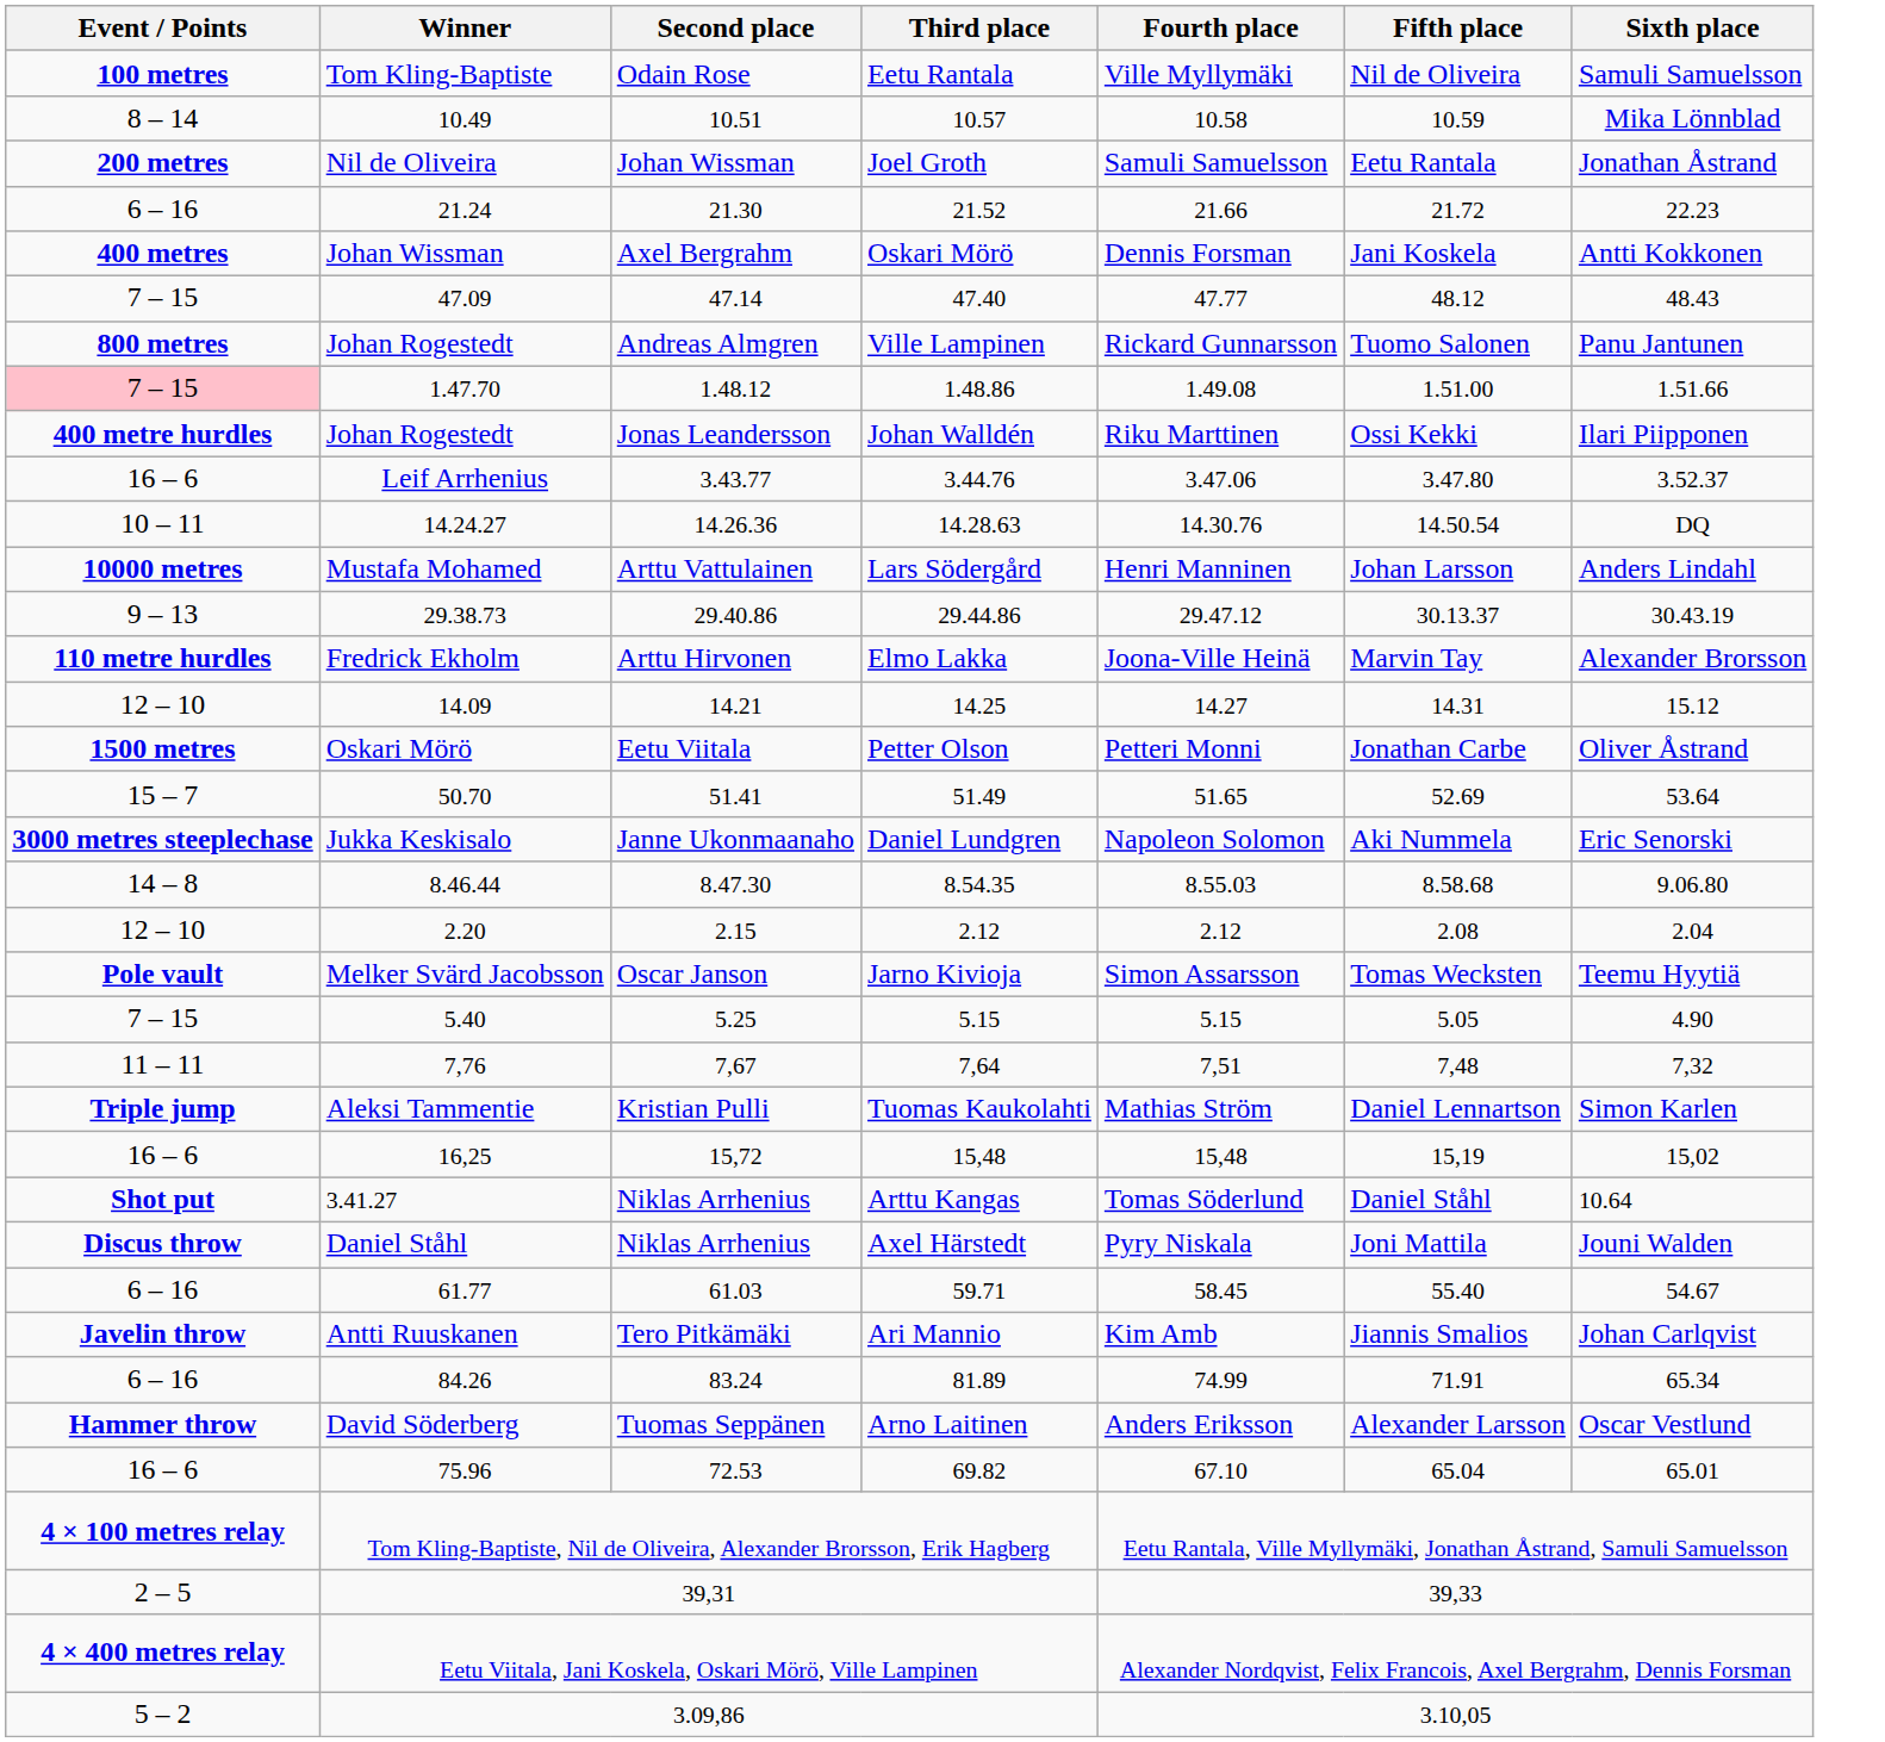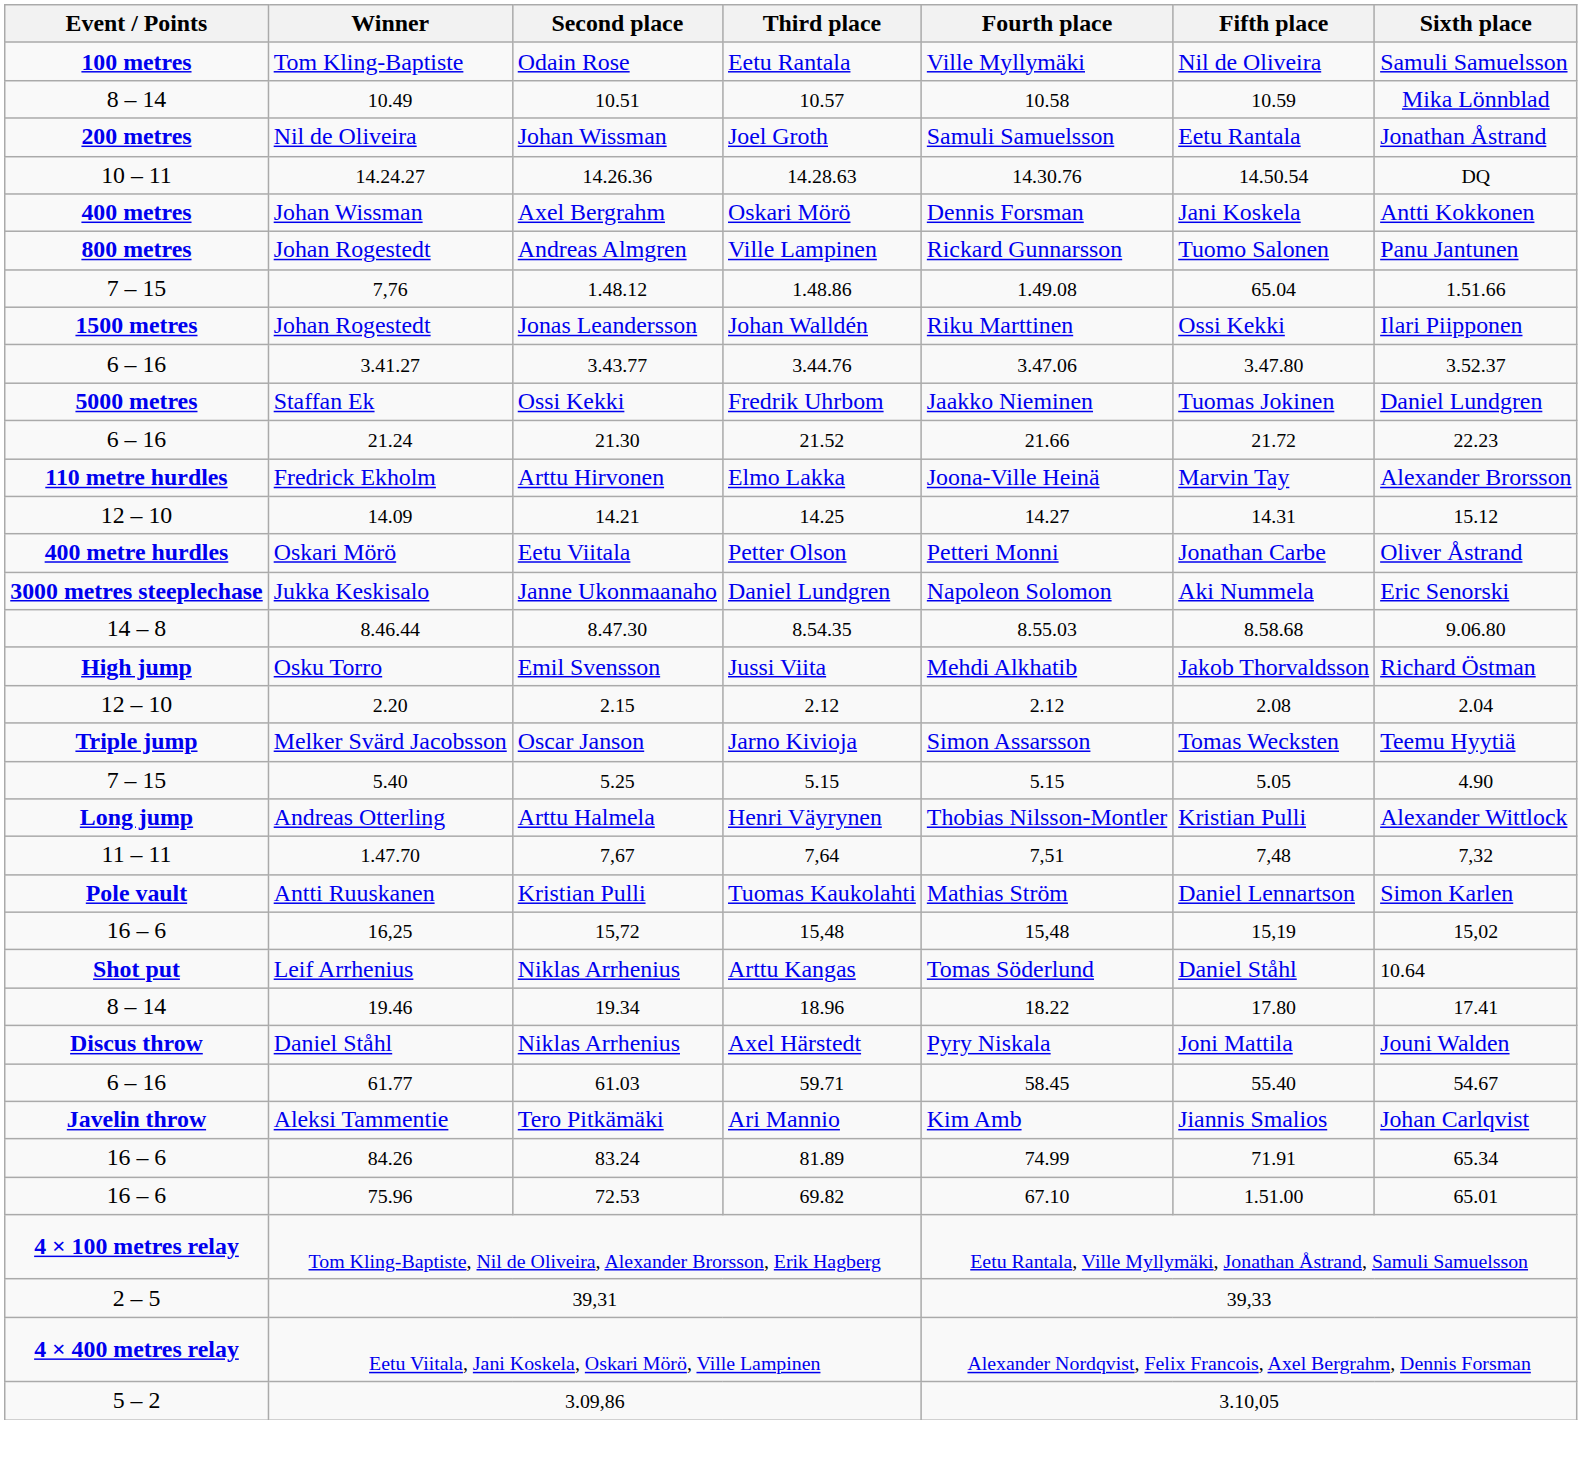 <table class="wikitable" style="text-align:center;">
 <tr>
 <th>Event / Points</th>
 <th>Winner</th>
 <th>Second place</th>
 <th>Third place</th>
 <th>Fourth place</th>
 <th>Fifth place</th>
 <th>Sixth place</th>
 </tr>
 <tr style="text-align:left;">
 <td style="text-align:center;"><strong><a href='#'>100 metres</a></strong></td>
 <td> <a href='#'>Tom Kling-Baptiste</a></td>
 <td> <a href='#'>Odain Rose</a></td>
 <td> <a href='#'>Eetu Rantala</a></td>
 <td> <a href='#'>Ville Myllymäki</a></td>
 <td> <a href='#'>Nil de Oliveira</a></td>
 <td> <a href='#'>Samuli Samuelsson</a></td>
 </tr>
 <tr>
 <td>8 – 14</td>
 <td><small>10.49</small></td>
 <td><small>10.51</small></td>
 <td><small>10.57</small></td>
 <td><small>10.58</small></td>
 <td><small>10.59</small></td>
 <td> <a href='#'>Mika Lönnblad</a></td>
 </tr>
 <tr style="text-align:left;">
 <td style="text-align:center;"><strong><a href='#'>200 metres</a></strong></td>
 <td> <a href='#'>Nil de Oliveira</a></td>
 <td> <a href='#'>Johan Wissman</a></td>
 <td> <a href='#'>Joel Groth</a></td>
 <td> <a href='#'>Samuli Samuelsson</a></td>
 <td> <a href='#'>Eetu Rantala</a></td>
 <td> <a href='#'>Jonathan Åstrand</a></td>
 </tr>
 <tr>
-<td>6 – 16</td>
-<td><small>21.24</small></td>
-<td><small>21.30</small></td>
-<td><small>21.52</small></td>
-<td><small>21.66</small></td>
-<td><small>21.72</small></td>
-<td><small>22.23</small></td>
+<td>10 – 11</td>
+<td><small>14.24.27</small></td>
+<td><small>14.26.36</small></td>
+<td><small>14.28.63</small></td>
+<td><small>14.30.76</small></td>
+<td><small>14.50.54</small></td>
+<td><small>DQ</small></td>
 </tr>
 <tr style="text-align:left;">
 <td style="text-align:center;"><strong><a href='#'>400 metres</a></strong></td>
 <td> <a href='#'>Johan Wissman</a></td>
 <td> <a href='#'>Axel Bergrahm</a></td>
 <td> <a href='#'>Oskari Mörö</a></td>
 <td> <a href='#'>Dennis Forsman</a></td>
 <td> <a href='#'>Jani Koskela</a></td>
 <td> <a href='#'>Antti Kokkonen</a></td>
-</tr>
-<tr>
-<td>7 – 15</td>
-<td><small>47.09</small></td>
-<td><small>47.14</small></td>
-<td><small>47.40</small></td>
-<td><small>47.77</small></td>
-<td><small>48.12</small></td>
-<td><small>48.43</small></td>
 </tr>
 <tr style="text-align:left;">
 <td style="text-align:center;"><strong><a href='#'>800 metres</a></strong></td>
 <td> <a href='#'>Johan Rogestedt</a></td>
 <td> <a href='#'>Andreas Almgren</a></td>
 <td> <a href='#'>Ville Lampinen</a></td>
 <td> <a href='#'>Rickard Gunnarsson</a></td>
 <td> <a href='#'>Tuomo Salonen</a></td>
 <td> <a href='#'>Panu Jantunen</a></td>
 </tr>
 <tr>
-<td style="background: pink;">7 – 15</td>
-<td><small>1.47.70</small></td>
+<td>7 – 15</td>
+<td><small>7,76</small></td>
 <td><small>1.48.12</small></td>
 <td><small>1.48.86</small></td>
 <td><small>1.49.08</small></td>
-<td><small>1.51.00</small></td>
+<td><small>65.04</small></td>
 <td><small>1.51.66</small></td>
 </tr>
 <tr style="text-align:left;">
-<td style="text-align:center;"><strong><a href='#'>400 metre hurdles</a></strong></td>
+<td style="text-align:center;"><strong><a href='#'>1500 metres</a></strong></td>
 <td> <a href='#'>Johan Rogestedt</a></td>
 <td> <a href='#'>Jonas Leandersson</a></td>
 <td> <a href='#'>Johan Walldén</a></td>
 <td> <a href='#'>Riku Marttinen</a></td>
 <td> <a href='#'>Ossi Kekki</a></td>
 <td> <a href='#'>Ilari Piipponen</a></td>
 </tr>
 <tr>
-<td>16 – 6</td>
-<td> <a href='#'>Leif Arrhenius</a></td>
+<td>6 – 16</td>
+<td><small>3.41.27</small></td>
 <td><small>3.43.77</small></td>
 <td><small>3.44.76</small></td>
 <td><small>3.47.06</small></td>
 <td><small>3.47.80</small></td>
 <td><small>3.52.37</small></td>
 </tr>
-<tr>
-<td>10 – 11</td>
-<td><small>14.24.27</small></td>
-<td><small>14.26.36</small></td>
-<td><small>14.28.63</small></td>
-<td><small>14.30.76</small></td>
-<td><small>14.50.54</small></td>
-<td><small>DQ</small></td>
-</tr>
 <tr style="text-align:left;">
-<td style="text-align:center;"><strong><a href='#'>10000 metres</a></strong></td>
-<td> <a href='#'>Mustafa Mohamed</a></td>
-<td> <a href='#'>Arttu Vattulainen</a></td>
-<td> <a href='#'>Lars Södergård</a></td>
-<td> <a href='#'>Henri Manninen</a></td>
-<td> <a href='#'>Johan Larsson</a></td>
-<td> <a href='#'>Anders Lindahl</a></td>
+<td style="text-align:center;"><strong><a href='#'>5000 metres</a></strong></td>
+<td> <a href='#'>Staffan Ek</a></td>
+<td> <a href='#'>Ossi Kekki</a></td>
+<td> <a href='#'>Fredrik Uhrbom</a></td>
+<td> <a href='#'>Jaakko Nieminen</a></td>
+<td> <a href='#'>Tuomas Jokinen</a></td>
+<td> <a href='#'>Daniel Lundgren</a></td>
 </tr>
 <tr>
-<td>9 – 13</td>
-<td><small>29.38.73</small></td>
-<td><small>29.40.86</small></td>
-<td><small>29.44.86</small></td>
-<td><small>29.47.12</small></td>
-<td><small>30.13.37</small></td>
-<td><small>30.43.19</small></td>
+<td>6 – 16</td>
+<td><small>21.24</small></td>
+<td><small>21.30</small></td>
+<td><small>21.52</small></td>
+<td><small>21.66</small></td>
+<td><small>21.72</small></td>
+<td><small>22.23</small></td>
 </tr>
 <tr style="text-align:left;">
 <td style="text-align:center;"><strong><a href='#'>110 metre hurdles</a></strong></td>
 <td> <a href='#'>Fredrick Ekholm</a></td>
 <td> <a href='#'>Arttu Hirvonen</a></td>
 <td> <a href='#'>Elmo Lakka</a></td>
 <td> <a href='#'>Joona-Ville Heinä</a></td>
 <td> <a href='#'>Marvin Tay</a></td>
 <td> <a href='#'>Alexander Brorsson</a></td>
 </tr>
 <tr>
 <td>12 – 10</td>
 <td><small>14.09</small></td>
 <td><small>14.21</small></td>
 <td><small>14.25</small></td>
 <td><small>14.27</small></td>
 <td><small>14.31</small></td>
 <td><small>15.12</small></td>
 </tr>
 <tr style="text-align:left;">
-<td style="text-align:center;"><strong><a href='#'>1500 metres</a></strong></td>
+<td style="text-align:center;"><strong><a href='#'>400 metre hurdles</a></strong></td>
 <td> <a href='#'>Oskari Mörö</a></td>
 <td> <a href='#'>Eetu Viitala</a></td>
 <td> <a href='#'>Petter Olson</a></td>
 <td> <a href='#'>Petteri Monni</a></td>
 <td> <a href='#'>Jonathan Carbe</a></td>
 <td> <a href='#'>Oliver Åstrand</a></td>
-</tr>
-<tr>
-<td>15 – 7</td>
-<td><small>50.70</small></td>
-<td><small>51.41</small></td>
-<td><small>51.49</small></td>
-<td><small>51.65</small></td>
-<td><small>52.69</small></td>
-<td><small>53.64</small></td>
 </tr>
 <tr style="text-align:left;">
 <td style="text-align:center;"><strong><a href='#'>3000 metres steeplechase</a></strong></td>
 <td> <a href='#'>Jukka Keskisalo</a></td>
 <td> <a href='#'>Janne Ukonmaanaho</a></td>
 <td> <a href='#'>Daniel Lundgren</a></td>
 <td> <a href='#'>Napoleon Solomon</a></td>
 <td> <a href='#'>Aki Nummela</a></td>
 <td> <a href='#'>Eric Senorski</a></td>
 </tr>
 <tr>
 <td>14 – 8</td>
 <td><small>8.46.44</small></td>
 <td><small>8.47.30</small></td>
 <td><small>8.54.35</small></td>
 <td><small>8.55.03</small></td>
 <td><small>8.58.68</small></td>
 <td><small>9.06.80</small></td>
 </tr>
+<tr style="text-align:left;">
+<td style="text-align:center;"><strong><a href='#'>High jump</a></strong></td>
+<td> <a href='#'>Osku Torro</a></td>
+<td> <a href='#'>Emil Svensson</a></td>
+<td> <a href='#'>Jussi Viita</a></td>
+<td> <a href='#'>Mehdi Alkhatib</a></td>
+<td> <a href='#'>Jakob Thorvaldsson</a></td>
+<td> <a href='#'>Richard Östman</a></td>
+</tr>
 <tr>
 <td>12 – 10</td>
 <td><small>2.20</small></td>
 <td><small>2.15</small></td>
 <td><small>2.12</small></td>
 <td><small>2.12</small></td>
 <td><small>2.08</small></td>
 <td><small>2.04</small></td>
 </tr>
 <tr style="text-align:left;">
-<td style="text-align:center;"><strong><a href='#'>Pole vault</a></strong></td>
+<td style="text-align:center;"><strong><a href='#'>Triple jump</a></strong></td>
 <td> <a href='#'>Melker Svärd Jacobsson</a></td>
 <td> <a href='#'>Oscar Janson</a></td>
 <td> <a href='#'>Jarno Kivioja</a></td>
 <td> <a href='#'>Simon Assarsson</a></td>
 <td> <a href='#'>Tomas Wecksten</a></td>
 <td> <a href='#'>Teemu Hyytiä</a></td>
 </tr>
 <tr>
 <td>7 – 15</td>
 <td><small>5.40</small></td>
 <td><small>5.25</small></td>
 <td><small>5.15</small></td>
 <td><small>5.15</small></td>
 <td><small>5.05</small></td>
 <td><small>4.90</small></td>
 </tr>
+<tr style="text-align:left;">
+<td style="text-align:center;"><strong><a href='#'>Long jump</a></strong></td>
+<td> <a href='#'>Andreas Otterling</a></td>
+<td> <a href='#'>Arttu Halmela</a></td>
+<td> <a href='#'>Henri Väyrynen</a></td>
+<td> <a href='#'>Thobias Nilsson-Montler</a></td>
+<td> <a href='#'>Kristian Pulli</a></td>
+<td> <a href='#'>Alexander Wittlock</a></td>
+</tr>
 <tr>
 <td>11 – 11</td>
-<td><small>7,76</small></td>
+<td><small>1.47.70</small></td>
 <td><small>7,67</small></td>
 <td><small>7,64</small></td>
 <td><small>7,51</small></td>
 <td><small>7,48</small></td>
 <td><small>7,32</small></td>
 </tr>
 <tr style="text-align:left;">
-<td style="text-align:center;"><strong><a href='#'>Triple jump</a></strong></td>
-<td> <a href='#'>Aleksi Tammentie</a></td>
+<td style="text-align:center;"><strong><a href='#'>Pole vault</a></strong></td>
+<td> <a href='#'>Antti Ruuskanen</a></td>
 <td> <a href='#'>Kristian Pulli</a></td>
 <td> <a href='#'>Tuomas Kaukolahti</a></td>
 <td> <a href='#'>Mathias Ström</a></td>
 <td> <a href='#'>Daniel Lennartson</a></td>
 <td> <a href='#'>Simon Karlen</a></td>
 </tr>
 <tr>
 <td>16 – 6</td>
 <td><small>16,25</small></td>
 <td><small>15,72</small></td>
 <td><small>15,48</small></td>
 <td><small>15,48</small></td>
 <td><small>15,19</small></td>
 <td><small>15,02</small></td>
 </tr>
 <tr style="text-align:left;">
 <td style="text-align:center;"><strong><a href='#'>Shot put</a></strong></td>
-<td><small>3.41.27</small></td>
+<td> <a href='#'>Leif Arrhenius</a></td>
 <td> <a href='#'>Niklas Arrhenius</a></td>
 <td> <a href='#'>Arttu Kangas</a></td>
 <td> <a href='#'>Tomas Söderlund</a></td>
 <td> <a href='#'>Daniel Ståhl</a></td>
 <td><small>10.64</small></td>
+</tr>
+<tr>
+<td>8 – 14</td>
+<td><small>19.46</small></td>
+<td><small>19.34</small></td>
+<td><small>18.96</small></td>
+<td><small>18.22</small></td>
+<td><small>17.80</small></td>
+<td><small>17.41</small></td>
 </tr>
 <tr style="text-align:left;">
 <td style="text-align:center;"><strong><a href='#'>Discus throw</a></strong></td>
 <td> <a href='#'>Daniel Ståhl</a></td>
 <td> <a href='#'>Niklas Arrhenius</a></td>
 <td> <a href='#'>Axel Härstedt</a></td>
 <td> <a href='#'>Pyry Niskala</a></td>
 <td> <a href='#'>Joni Mattila</a></td>
 <td> <a href='#'>Jouni Walden</a></td>
 </tr>
 <tr>
 <td>6 – 16</td>
 <td><small>61.77</small></td>
 <td><small>61.03</small></td>
 <td><small>59.71</small></td>
 <td><small>58.45</small></td>
 <td><small>55.40</small></td>
 <td><small>54.67</small></td>
 </tr>
 <tr style="text-align:left;">
 <td style="text-align:center;"><strong><a href='#'>Javelin throw</a></strong></td>
-<td> <a href='#'>Antti Ruuskanen</a></td>
+<td> <a href='#'>Aleksi Tammentie</a></td>
 <td> <a href='#'>Tero Pitkämäki</a></td>
 <td> <a href='#'>Ari Mannio</a></td>
 <td> <a href='#'>Kim Amb</a></td>
 <td> <a href='#'>Jiannis Smalios</a></td>
 <td> <a href='#'>Johan Carlqvist</a></td>
 </tr>
 <tr>
-<td>6 – 16</td>
+<td>16 – 6</td>
 <td><small>84.26</small></td>
 <td><small>83.24</small></td>
 <td><small>81.89</small></td>
 <td><small>74.99</small></td>
 <td><small>71.91</small></td>
 <td><small>65.34</small></td>
 </tr>
-<tr style="text-align:left;">
-<td style="text-align:center;"><strong><a href='#'>Hammer throw</a></strong></td>
-<td> <a href='#'>David Söderberg</a></td>
-<td> <a href='#'>Tuomas Seppänen</a></td>
-<td> <a href='#'>Arno Laitinen</a></td>
-<td> <a href='#'>Anders Eriksson</a></td>
-<td> <a href='#'>Alexander Larsson</a></td>
-<td> <a href='#'>Oscar Vestlund</a></td>
-</tr>
 <tr>
 <td>16 – 6</td>
 <td><small>75.96</small></td>
 <td><small>72.53</small></td>
 <td><small>69.82</small></td>
 <td><small>67.10</small></td>
-<td><small>65.04</small></td>
+<td><small>1.51.00</small></td>
 <td><small>65.01</small></td>
 </tr>
 <tr>
 <td><strong><a href='#'>4 × 100 metres relay</a></strong></td>
 <td colspan="3"> <br>  <small><a href='#'>Tom Kling-Baptiste</a>, <a href='#'>Nil de Oliveira</a>, <a href='#'>Alexander Brorsson</a>, <a href='#'>Erik Hagberg</a></small></td>
 <td colspan="3"> <br> <small><a href='#'>Eetu Rantala</a>, <a href='#'>Ville Myllymäki</a>, <a href='#'>Jonathan Åstrand</a>, <a href='#'>Samuli Samuelsson</a></small></td>
 </tr>
 <tr>
 <td>2 – 5</td>
 <td colspan="3"><small>39,31</small></td>
 <td colspan="3"><small>39,33</small></td>
 </tr>
 <tr>
 <td><strong><a href='#'>4 × 400 metres relay</a></strong></td>
 <td colspan="3"> <br> <small><a href='#'>Eetu Viitala</a>, <a href='#'>Jani Koskela</a>, <a href='#'>Oskari Mörö</a>, <a href='#'>Ville Lampinen</a></small></td>
 <td colspan="3"> <br>  <small><a href='#'>Alexander Nordqvist</a>, <a href='#'>Felix Francois</a>, <a href='#'>Axel Bergrahm</a>, <a href='#'>Dennis Forsman</a></small></td>
 </tr>
 <tr>
 <td>5 – 2</td>
 <td colspan="3"><small>3.09,86</small></td>
 <td colspan="3"><small>3.10,05</small></td>
 </tr>
 </table>
